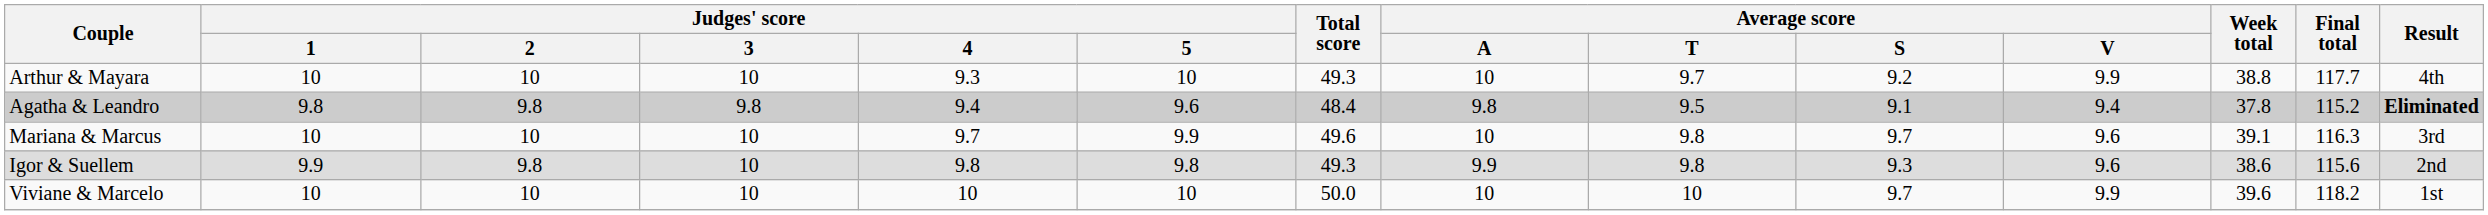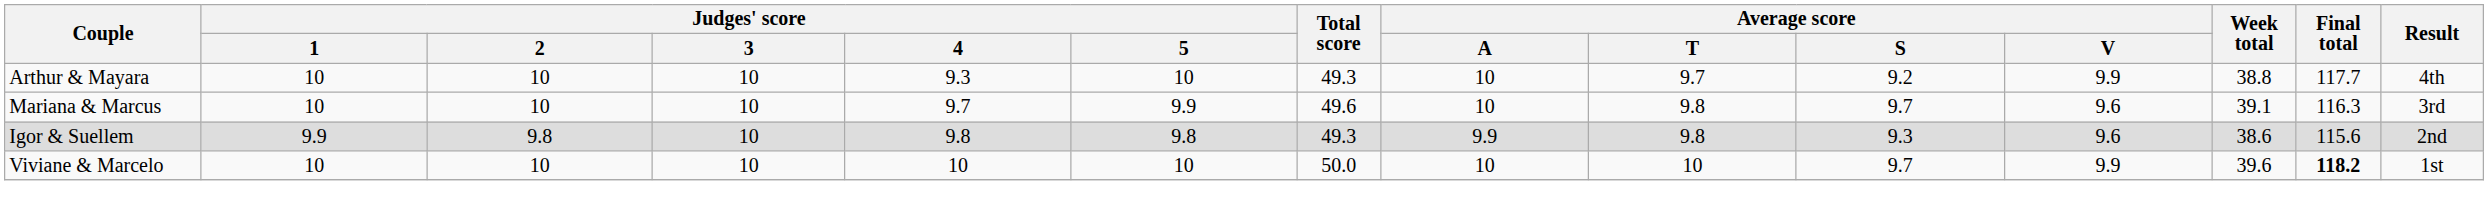 <table class="wikitable" style="font-size:100%; line-height:16px; text-align:center" width="100%">
 <tr>
 <th rowspan=2 width=150>Couple</th>
 <th colspan=5 width=200>Judges' score</th>
 <th rowspan=2 width=060>Total score</th>
 <th colspan=4 width=150>Average score</th>
 <th rowspan=2 width=060>Week total</th>
 <th rowspan=2 width=060>Final total</th>
 <th rowspan=2 width=075>Result</th>
 </tr>
 <tr>
 <th>1</th>
 <th>2</th>
 <th>3</th>
 <th>4</th>
 <th>5</th>
 <th>A</th>
 <th>T</th>
 <th>S</th>
 <th>V</th>
 </tr>
 <tr>
 <td align="left">Arthur & Mayara</td>
 <td>10</td>
 <td>10</td>
 <td>10</td>
 <td>9.3</td>
 <td>10</td>
 <td>49.3</td>
 <td>10</td>
 <td>9.7</td>
 <td>9.2</td>
 <td>9.9</td>
 <td>38.8</td>
 <td>117.7</td>
 <td>4th</td>
-</tr>
-<tr bgcolor="CCCCCC">
-<td align="left">Agatha & Leandro</td>
-<td>9.8</td>
-<td>9.8</td>
-<td>9.8</td>
-<td>9.4</td>
-<td>9.6</td>
-<td>48.4</td>
-<td>9.8</td>
-<td>9.5</td>
-<td>9.1</td>
-<td>9.4</td>
-<td>37.8</td>
-<td>115.2</td>
-<td><strong>Eliminated</strong></td>
 </tr>
 <tr>
 <td align="left">Mariana & Marcus</td>
 <td>10</td>
 <td>10</td>
 <td>10</td>
 <td>9.7</td>
 <td>9.9</td>
 <td>49.6</td>
 <td>10</td>
 <td>9.8</td>
 <td>9.7</td>
 <td>9.6</td>
 <td>39.1</td>
 <td>116.3</td>
 <td>3rd</td>
 </tr>
 <tr bgcolor="DDDDDD">
 <td align="left">Igor & Suellem</td>
 <td>9.9</td>
 <td>9.8</td>
 <td>10</td>
 <td>9.8</td>
 <td>9.8</td>
 <td>49.3</td>
 <td>9.9</td>
 <td>9.8</td>
 <td>9.3</td>
 <td>9.6</td>
 <td>38.6</td>
 <td>115.6</td>
 <td>2nd</td>
 </tr>
 <tr>
 <td align="left">Viviane & Marcelo</td>
 <td>10</td>
 <td>10</td>
 <td>10</td>
 <td>10</td>
 <td>10</td>
 <td>50.0</td>
 <td>10</td>
 <td>10</td>
 <td>9.7</td>
 <td>9.9</td>
 <td>39.6</td>
-<td>118.2</td>
+<td><strong>118.2</strong></td>
 <td>1st</td>
 </tr>
 <tr>
 </tr>
 </table>
